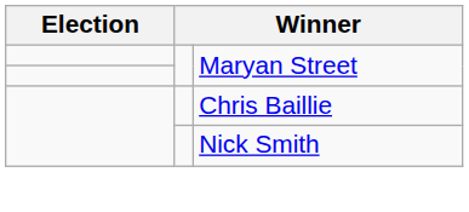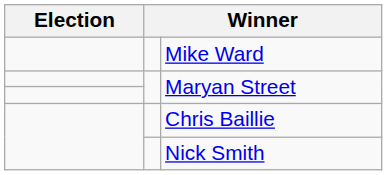 <table class=wikitable>
 <tr>
 <th width=100>Election</th>
 <th width=175 colspan=2>Winner</th>
+</tr>
+<tr>
+<td></td>
+<td width=5 bgcolor=></td>
+<td><a href='#'>Mike Ward</a></td>
 </tr>
 <tr>
 <td></td>
 <td rowspan=2 bgcolor=></td>
 <td rowspan=2><a href='#'>Maryan Street</a></td>
 </tr>
 <tr>
 <td></td>
 </tr>
 <tr>
 <td rowspan=2></td>
 <td bgcolor=></td>
 <td><a href='#'>Chris Baillie</a></td>
 </tr>
 <tr>
 <td bgcolor=></td>
 <td><a href='#'>Nick Smith</a></td>
 </tr>
 </table>
